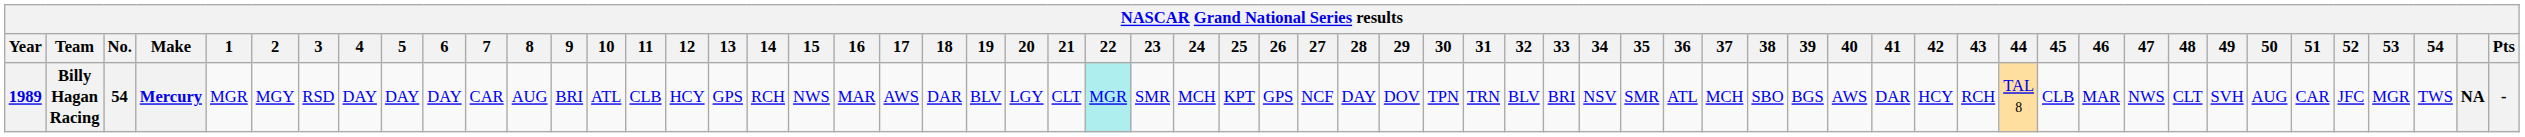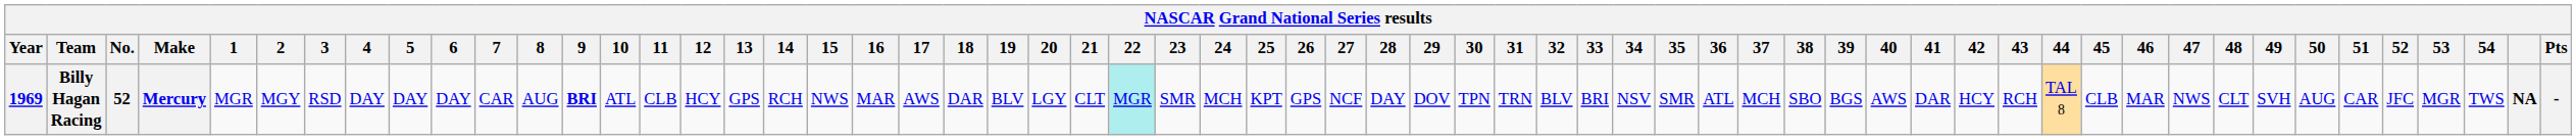 <table class="wikitable" style="text-align:center; font-size:75%">
 <tr>
 <th colspan=61><a href='#'>NASCAR</a> <a href='#'>Grand National Series</a> results</th>
 </tr>
 <tr>
 <th>Year</th>
 <th>Team</th>
 <th>No.</th>
 <th>Make</th>
 <th>1</th>
 <th>2</th>
 <th>3</th>
 <th>4</th>
 <th>5</th>
 <th>6</th>
 <th>7</th>
 <th>8</th>
 <th>9</th>
 <th>10</th>
 <th>11</th>
 <th>12</th>
 <th>13</th>
 <th>14</th>
 <th>15</th>
 <th>16</th>
 <th>17</th>
 <th>18</th>
 <th>19</th>
 <th>20</th>
 <th>21</th>
 <th>22</th>
 <th>23</th>
 <th>24</th>
 <th>25</th>
 <th>26</th>
 <th>27</th>
 <th>28</th>
 <th>29</th>
 <th>30</th>
 <th>31</th>
 <th>32</th>
 <th>33</th>
 <th>34</th>
 <th>35</th>
 <th>36</th>
 <th>37</th>
 <th>38</th>
 <th>39</th>
 <th>40</th>
 <th>41</th>
 <th>42</th>
 <th>43</th>
 <th>44</th>
 <th>45</th>
 <th>46</th>
 <th>47</th>
 <th>48</th>
 <th>49</th>
 <th>50</th>
 <th>51</th>
 <th>52</th>
 <th>53</th>
 <th>54</th>
 <th></th>
 <th>Pts</th>
 </tr>
 <tr>
-<th><a href='#'>1989</a></th>
+<th><a href='#'>1969</a></th>
 <th>Billy Hagan Racing</th>
-<th>54</th>
+<th>52</th>
 <th><a href='#'>Mercury</a></th>
 <td><a href='#'>MGR</a></td>
 <td><a href='#'>MGY</a></td>
 <td><a href='#'>RSD</a></td>
 <td><a href='#'>DAY</a></td>
 <td><a href='#'>DAY</a></td>
 <td><a href='#'>DAY</a></td>
 <td><a href='#'>CAR</a></td>
 <td><a href='#'>AUG</a></td>
-<td><a href='#'>BRI</a></td>
+<td><strong><a href='#'>BRI</a></strong></td>
 <td><a href='#'>ATL</a></td>
 <td><a href='#'>CLB</a></td>
 <td><a href='#'>HCY</a></td>
 <td><a href='#'>GPS</a></td>
 <td><a href='#'>RCH</a></td>
 <td><a href='#'>NWS</a></td>
 <td><a href='#'>MAR</a></td>
 <td><a href='#'>AWS</a></td>
 <td><a href='#'>DAR</a></td>
 <td><a href='#'>BLV</a></td>
 <td><a href='#'>LGY</a></td>
 <td><a href='#'>CLT</a></td>
 <td style="background: paleturquoise;"><a href='#'>MGR</a></td>
 <td><a href='#'>SMR</a></td>
 <td><a href='#'>MCH</a></td>
 <td><a href='#'>KPT</a></td>
 <td><a href='#'>GPS</a></td>
 <td><a href='#'>NCF</a></td>
 <td><a href='#'>DAY</a></td>
 <td><a href='#'>DOV</a></td>
 <td><a href='#'>TPN</a></td>
 <td><a href='#'>TRN</a></td>
 <td><a href='#'>BLV</a></td>
 <td><a href='#'>BRI</a></td>
 <td><a href='#'>NSV</a></td>
 <td><a href='#'>SMR</a></td>
 <td><a href='#'>ATL</a></td>
 <td><a href='#'>MCH</a></td>
 <td><a href='#'>SBO</a></td>
 <td><a href='#'>BGS</a></td>
 <td><a href='#'>AWS</a></td>
 <td><a href='#'>DAR</a></td>
 <td><a href='#'>HCY</a></td>
 <td><a href='#'>RCH</a></td>
 <td style="background:#FFDF9F;"><a href='#'>TAL</a><br><small>8</small></td>
 <td><a href='#'>CLB</a></td>
 <td><a href='#'>MAR</a></td>
 <td><a href='#'>NWS</a></td>
 <td><a href='#'>CLT</a></td>
 <td><a href='#'>SVH</a></td>
 <td><a href='#'>AUG</a></td>
 <td><a href='#'>CAR</a></td>
 <td><a href='#'>JFC</a></td>
 <td><a href='#'>MGR</a></td>
 <td><a href='#'>TWS</a></td>
 <th>NA</th>
 <th>-</th>
 </tr>
 </table>
